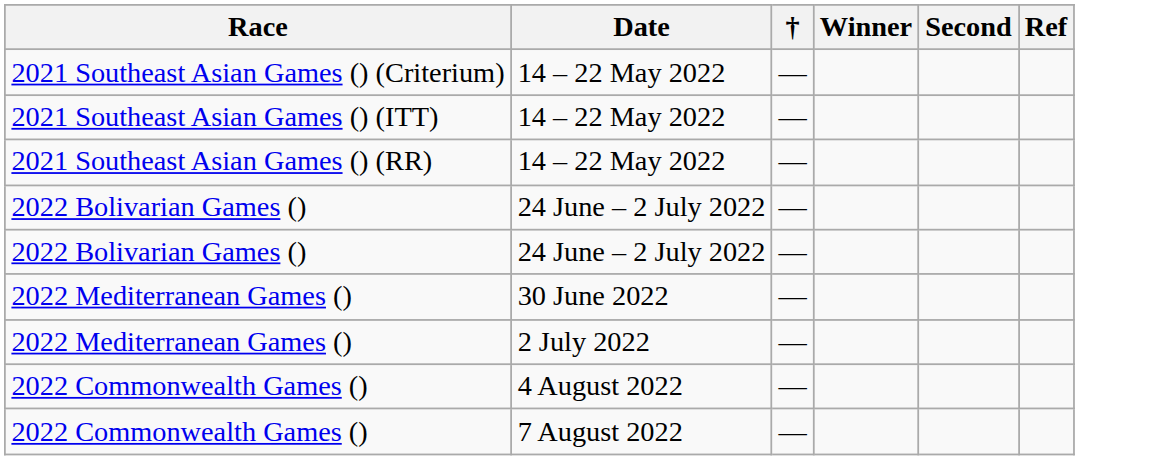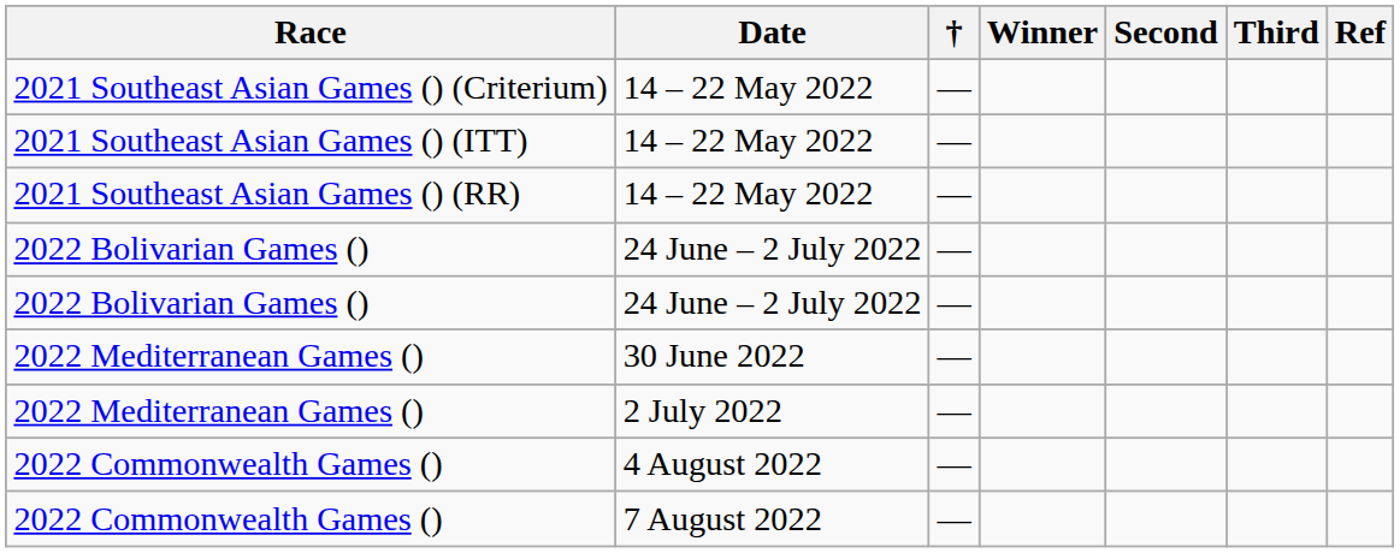 <table class="wikitable sortable">
 <tr>
 <th>Race</th>
 <th>Date</th>
 <th> †</th>
 <th>Winner</th>
 <th>Second</th>
+<th>Third</th>
 <th>Ref</th>
 </tr>
 <tr>
 <td> <a href='#'>2021 Southeast Asian Games</a> () (Criterium)</td>
 <td>14 – 22 May 2022</td>
 <td>—</td>
+<td></td>
 <td></td>
 <td></td>
 <td align=center></td>
 </tr>
 <tr>
 <td> <a href='#'>2021 Southeast Asian Games</a> () (ITT)</td>
 <td>14 – 22 May 2022</td>
 <td>—</td>
 <td></td>
 <td></td>
+<td></td>
 <td align=center></td>
 </tr>
 <tr>
 <td> <a href='#'>2021 Southeast Asian Games</a> () (RR)</td>
 <td>14 – 22 May 2022</td>
 <td>—</td>
+<td></td>
 <td></td>
 <td></td>
 <td align=center></td>
 </tr>
 <tr>
 <td> <a href='#'>2022 Bolivarian Games</a> ()</td>
 <td>24 June – 2 July 2022</td>
 <td>—</td>
 <td></td>
 <td></td>
+<td></td>
 <td align=center></td>
 </tr>
 <tr>
 <td> <a href='#'>2022 Bolivarian Games</a> ()</td>
 <td>24 June – 2 July 2022</td>
 <td>—</td>
+<td></td>
 <td></td>
 <td></td>
 <td align=center></td>
 </tr>
 <tr>
 <td> <a href='#'>2022 Mediterranean Games</a> ()</td>
 <td>30 June 2022</td>
 <td>—</td>
 <td></td>
 <td></td>
+<td></td>
 <td align=center></td>
 </tr>
 <tr>
 <td> <a href='#'>2022 Mediterranean Games</a> ()</td>
 <td>2 July 2022</td>
 <td>—</td>
+<td></td>
 <td></td>
 <td></td>
 <td align=center></td>
 </tr>
 <tr>
 <td> <a href='#'>2022 Commonwealth Games</a> ()</td>
 <td>4 August 2022</td>
 <td>—</td>
 <td></td>
 <td></td>
+<td></td>
 <td align=center></td>
 </tr>
 <tr>
 <td> <a href='#'>2022 Commonwealth Games</a> ()</td>
 <td>7 August 2022</td>
 <td>—</td>
 <td></td>
 <td></td>
+<td></td>
 <td align=center></td>
 </tr>
 </table>
